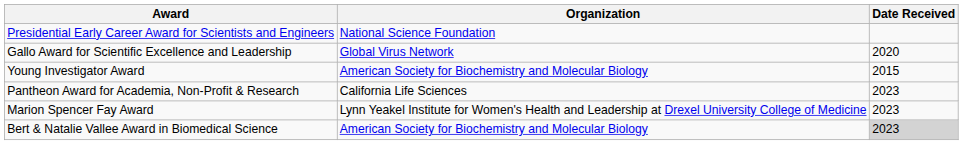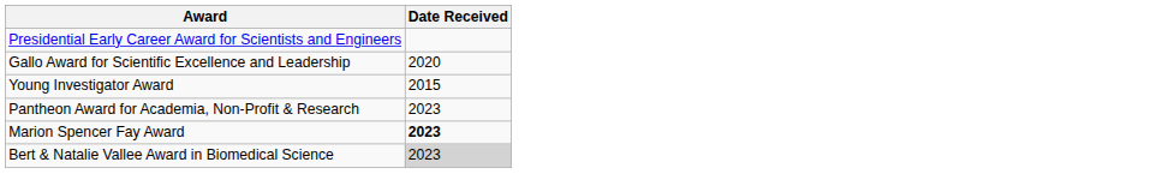 <table class="wikitable">
 <tr>
 <th>Award</th>
-<th>Organization</th>
 <th>Date Received</th>
 </tr>
 <tr>
 <td><a href='#'>Presidential Early Career Award for Scientists and Engineers</a></td>
-<td><a href='#'>National Science Foundation</a></td>
 <td></td>
 </tr>
 <tr>
 <td>Gallo Award for Scientific Excellence and Leadership</td>
-<td><a href='#'>Global Virus Network</a></td>
 <td>2020</td>
 </tr>
 <tr>
 <td>Young Investigator Award</td>
-<td><a href='#'>American Society for Biochemistry and Molecular Biology</a></td>
 <td>2015</td>
 </tr>
 <tr>
 <td>Pantheon Award for Academia, Non-Profit & Research</td>
-<td>California Life Sciences</td>
 <td>2023</td>
 </tr>
 <tr>
 <td>Marion Spencer Fay Award</td>
-<td>Lynn Yeakel Institute for Women's Health and Leadership at <a href='#'>Drexel University College of Medicine</a></td>
-<td>2023</td>
+<td><strong>2023</strong></td>
 </tr>
 <tr>
 <td>Bert & Natalie Vallee Award in Biomedical Science</td>
-<td><a href='#'>American Society for Biochemistry and Molecular Biology</a></td>
 <td style="background: lightgrey;">2023</td>
 </tr>
 </table>
